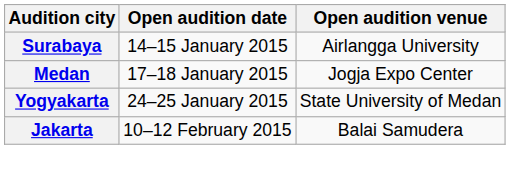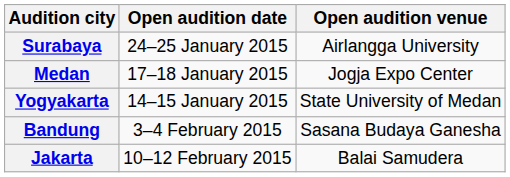 <table class="wikitable plainrowheaders" style="text-align:center">
 <tr>
 <th scope="col">Audition city</th>
 <th scope="col">Open audition date</th>
 <th scope="col">Open audition venue</th>
 </tr>
 <tr>
 <th scope="row"><a href='#'>Surabaya</a></th>
-<td>14–15 January 2015</td>
+<td>24–25 January 2015</td>
 <td>Airlangga University</td>
 </tr>
 <tr>
 <th scope="row"><a href='#'>Medan</a></th>
 <td>17–18 January 2015</td>
 <td>Jogja Expo Center</td>
 </tr>
 <tr>
 <th scope="row"><a href='#'>Yogyakarta</a></th>
-<td>24–25 January 2015</td>
+<td>14–15 January 2015</td>
 <td>State University of Medan</td>
+</tr>
+<tr>
+<th scope="row"><a href='#'>Bandung</a></th>
+<td>3–4 February 2015</td>
+<td>Sasana Budaya Ganesha</td>
 </tr>
 <tr>
 <th scope="row"><a href='#'>Jakarta</a></th>
 <td>10–12 February 2015</td>
 <td>Balai Samudera</td>
 </tr>
 </table>
